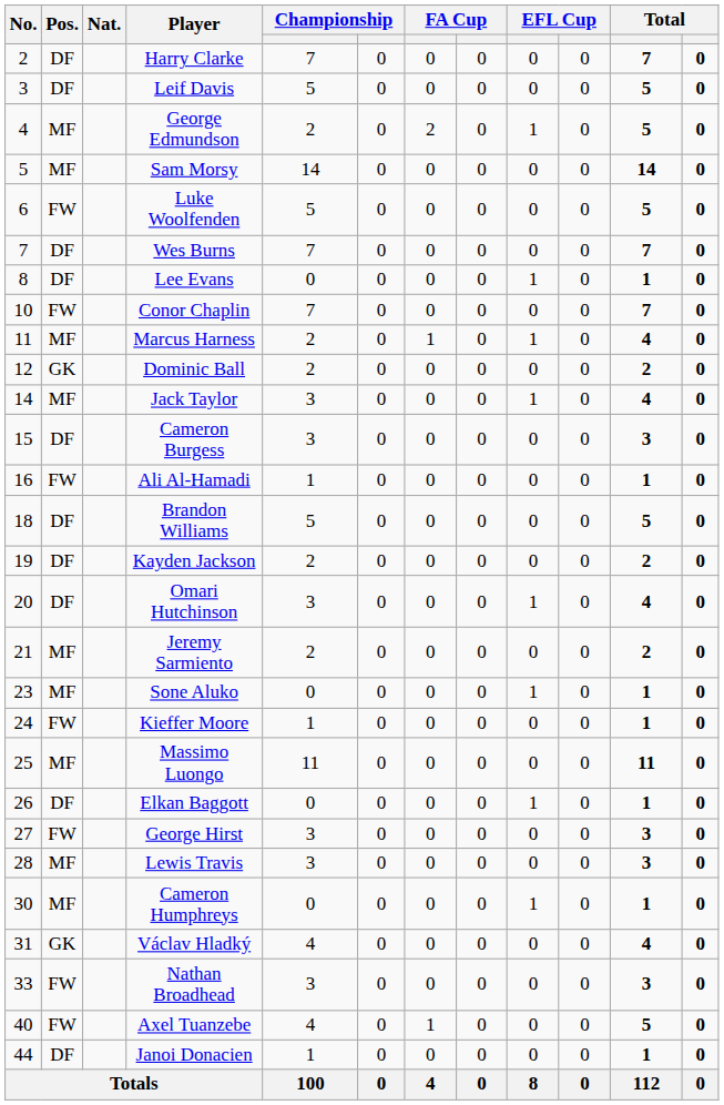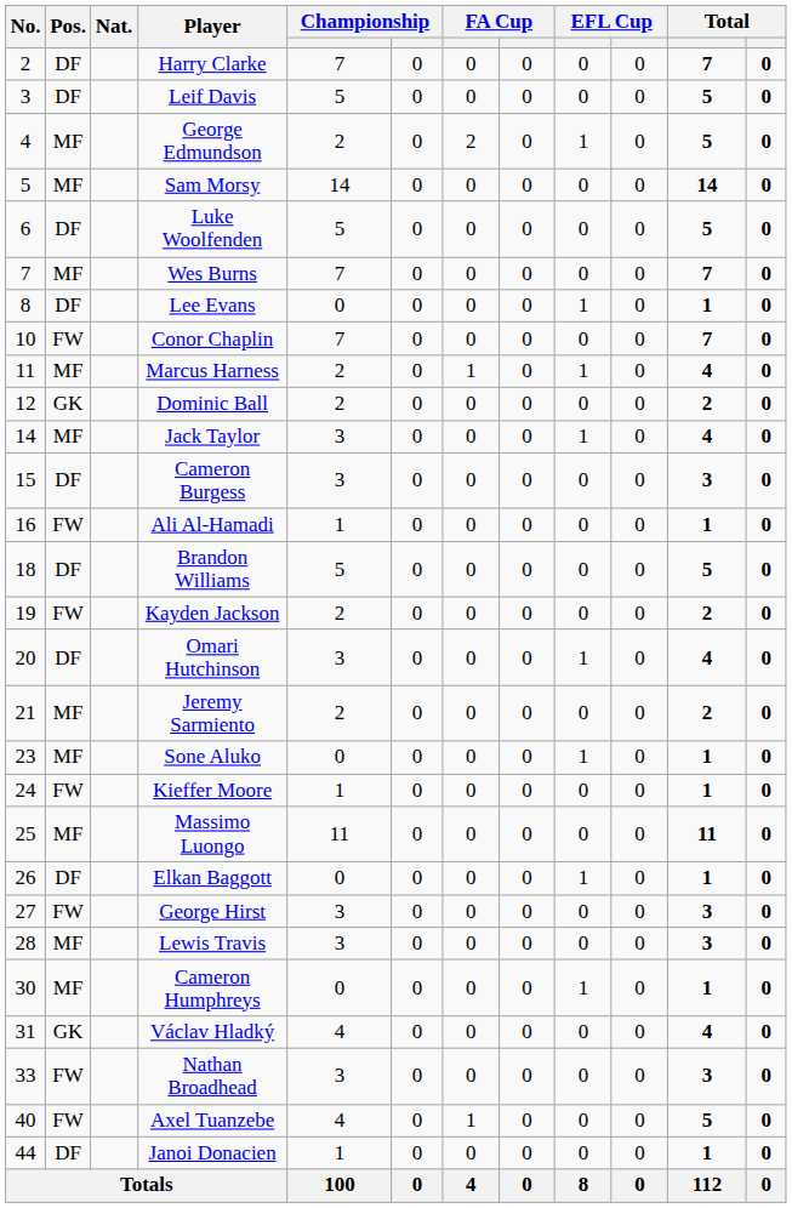 <table class="wikitable sortable" style="text-align: center;">
 <tr>
 <th rowspan="2">No.</th>
 <th rowspan="2">Pos.</th>
 <th rowspan="2">Nat.</th>
 <th rowspan="2">Player</th>
 <th colspan="2" width=125><a href='#'>Championship</a></th>
 <th colspan="2" width=125><a href='#'>FA Cup</a></th>
 <th colspan="2" width=125><a href='#'>EFL Cup</a></th>
 <th colspan="2" width=125>Total</th>
 </tr>
 <tr>
 <th></th>
 <th></th>
 <th></th>
 <th></th>
 <th></th>
 <th></th>
 <th></th>
 <th></th>
 </tr>
 <tr>
 <td>2</td>
 <td>DF</td>
 <td align="left"></td>
 <td><a href='#'>Harry Clarke</a></td>
 <td>7</td>
 <td>0</td>
 <td>0</td>
 <td>0</td>
 <td>0</td>
 <td>0</td>
 <td><strong>7</strong></td>
 <td><strong>0</strong></td>
 </tr>
 <tr>
 <td>3</td>
 <td>DF</td>
 <td align="left"></td>
 <td><a href='#'>Leif Davis</a></td>
 <td>5</td>
 <td>0</td>
 <td>0</td>
 <td>0</td>
 <td>0</td>
 <td>0</td>
 <td><strong>5</strong></td>
 <td><strong>0</strong></td>
 </tr>
 <tr>
 <td>4</td>
 <td>MF</td>
 <td align="left"></td>
 <td><a href='#'>George Edmundson</a></td>
 <td>2</td>
 <td>0</td>
 <td>2</td>
 <td>0</td>
 <td>1</td>
 <td>0</td>
 <td><strong>5</strong></td>
 <td><strong>0</strong></td>
 </tr>
 <tr>
 <td>5</td>
 <td>MF</td>
 <td align="left"></td>
 <td><a href='#'>Sam Morsy</a></td>
 <td>14</td>
 <td>0</td>
 <td>0</td>
 <td>0</td>
 <td>0</td>
 <td>0</td>
 <td><strong>14</strong></td>
 <td><strong>0</strong></td>
 </tr>
 <tr>
 <td>6</td>
-<td>FW</td>
+<td>DF</td>
 <td align="left"></td>
 <td><a href='#'>Luke Woolfenden</a></td>
 <td>5</td>
 <td>0</td>
 <td>0</td>
 <td>0</td>
 <td>0</td>
 <td>0</td>
 <td><strong>5</strong></td>
 <td><strong>0</strong></td>
 </tr>
 <tr>
 <td>7</td>
-<td>DF</td>
+<td>MF</td>
 <td align="left"></td>
 <td><a href='#'>Wes Burns</a></td>
 <td>7</td>
 <td>0</td>
 <td>0</td>
 <td>0</td>
 <td>0</td>
 <td>0</td>
 <td><strong>7</strong></td>
 <td><strong>0</strong></td>
 </tr>
 <tr>
 <td>8</td>
 <td>DF</td>
 <td align="left"></td>
 <td><a href='#'>Lee Evans</a></td>
 <td>0</td>
 <td>0</td>
 <td>0</td>
 <td>0</td>
 <td>1</td>
 <td>0</td>
 <td><strong>1</strong></td>
 <td><strong>0</strong></td>
 </tr>
 <tr>
 <td>10</td>
 <td>FW</td>
 <td align="left"></td>
 <td><a href='#'>Conor Chaplin</a></td>
 <td>7</td>
 <td>0</td>
 <td>0</td>
 <td>0</td>
 <td>0</td>
 <td>0</td>
 <td><strong>7</strong></td>
 <td><strong>0</strong></td>
 </tr>
 <tr>
 <td>11</td>
 <td>MF</td>
 <td align="left"></td>
 <td><a href='#'>Marcus Harness</a></td>
 <td>2</td>
 <td>0</td>
 <td>1</td>
 <td>0</td>
 <td>1</td>
 <td>0</td>
 <td><strong>4</strong></td>
 <td><strong>0</strong></td>
 </tr>
 <tr>
 <td>12</td>
 <td>GK</td>
 <td align="left"></td>
 <td><a href='#'>Dominic Ball</a></td>
 <td>2</td>
 <td>0</td>
 <td>0</td>
 <td>0</td>
 <td>0</td>
 <td>0</td>
 <td><strong>2</strong></td>
 <td><strong>0</strong></td>
 </tr>
 <tr>
 <td>14</td>
 <td>MF</td>
 <td align="left"></td>
 <td><a href='#'>Jack Taylor</a></td>
 <td>3</td>
 <td>0</td>
 <td>0</td>
 <td>0</td>
 <td>1</td>
 <td>0</td>
 <td><strong>4</strong></td>
 <td><strong>0</strong></td>
 </tr>
 <tr>
 <td>15</td>
 <td>DF</td>
 <td align="left"></td>
 <td><a href='#'>Cameron Burgess</a></td>
 <td>3</td>
 <td>0</td>
 <td>0</td>
 <td>0</td>
 <td>0</td>
 <td>0</td>
 <td><strong>3</strong></td>
 <td><strong>0</strong></td>
 </tr>
 <tr>
 <td>16</td>
 <td>FW</td>
 <td align="left"></td>
 <td><a href='#'>Ali Al-Hamadi</a></td>
 <td>1</td>
 <td>0</td>
 <td>0</td>
 <td>0</td>
 <td>0</td>
 <td>0</td>
 <td><strong>1</strong></td>
 <td><strong>0</strong></td>
 </tr>
 <tr>
 <td>18</td>
 <td>DF</td>
 <td align="left"></td>
 <td><a href='#'>Brandon Williams</a></td>
 <td>5</td>
 <td>0</td>
 <td>0</td>
 <td>0</td>
 <td>0</td>
 <td>0</td>
 <td><strong>5</strong></td>
 <td><strong>0</strong></td>
 </tr>
 <tr>
 <td>19</td>
-<td>DF</td>
+<td>FW</td>
 <td align="left"></td>
 <td><a href='#'>Kayden Jackson</a></td>
 <td>2</td>
 <td>0</td>
 <td>0</td>
 <td>0</td>
 <td>0</td>
 <td>0</td>
 <td><strong>2</strong></td>
 <td><strong>0</strong></td>
 </tr>
 <tr>
 <td>20</td>
 <td>DF</td>
 <td align="left"></td>
 <td><a href='#'>Omari Hutchinson</a></td>
 <td>3</td>
 <td>0</td>
 <td>0</td>
 <td>0</td>
 <td>1</td>
 <td>0</td>
 <td><strong>4</strong></td>
 <td><strong>0</strong></td>
 </tr>
 <tr>
 <td>21</td>
 <td>MF</td>
 <td align="left"></td>
 <td><a href='#'>Jeremy Sarmiento</a></td>
 <td>2</td>
 <td>0</td>
 <td>0</td>
 <td>0</td>
 <td>0</td>
 <td>0</td>
 <td><strong>2</strong></td>
 <td><strong>0</strong></td>
 </tr>
 <tr>
 <td>23</td>
 <td>MF</td>
 <td align="left"></td>
 <td><a href='#'>Sone Aluko</a></td>
 <td>0</td>
 <td>0</td>
 <td>0</td>
 <td>0</td>
 <td>1</td>
 <td>0</td>
 <td><strong>1</strong></td>
 <td><strong>0</strong></td>
 </tr>
 <tr>
 <td>24</td>
 <td>FW</td>
 <td align="left"></td>
 <td><a href='#'>Kieffer Moore</a></td>
 <td>1</td>
 <td>0</td>
 <td>0</td>
 <td>0</td>
 <td>0</td>
 <td>0</td>
 <td><strong>1</strong></td>
 <td><strong>0</strong></td>
 </tr>
 <tr>
 <td>25</td>
 <td>MF</td>
 <td align="left"></td>
 <td><a href='#'>Massimo Luongo</a></td>
 <td>11</td>
 <td>0</td>
 <td>0</td>
 <td>0</td>
 <td>0</td>
 <td>0</td>
 <td><strong>11</strong></td>
 <td><strong>0</strong></td>
 </tr>
 <tr>
 <td>26</td>
 <td>DF</td>
 <td align="left"></td>
 <td><a href='#'>Elkan Baggott</a></td>
 <td>0</td>
 <td>0</td>
 <td>0</td>
 <td>0</td>
 <td>1</td>
 <td>0</td>
 <td><strong>1</strong></td>
 <td><strong>0</strong></td>
 </tr>
 <tr>
 <td>27</td>
 <td>FW</td>
 <td align="left"></td>
 <td><a href='#'>George Hirst</a></td>
 <td>3</td>
 <td>0</td>
 <td>0</td>
 <td>0</td>
 <td>0</td>
 <td>0</td>
 <td><strong>3</strong></td>
 <td><strong>0</strong></td>
 </tr>
 <tr>
 <td>28</td>
 <td>MF</td>
 <td align="left"></td>
 <td><a href='#'>Lewis Travis</a></td>
 <td>3</td>
 <td>0</td>
 <td>0</td>
 <td>0</td>
 <td>0</td>
 <td>0</td>
 <td><strong>3</strong></td>
 <td><strong>0</strong></td>
 </tr>
 <tr>
 <td>30</td>
 <td>MF</td>
 <td align="left"></td>
 <td><a href='#'>Cameron Humphreys</a></td>
 <td>0</td>
 <td>0</td>
 <td>0</td>
 <td>0</td>
 <td>1</td>
 <td>0</td>
 <td><strong>1</strong></td>
 <td><strong>0</strong></td>
 </tr>
 <tr>
 <td>31</td>
 <td>GK</td>
 <td align="left"></td>
 <td><a href='#'>Václav Hladký</a></td>
 <td>4</td>
 <td>0</td>
 <td>0</td>
 <td>0</td>
 <td>0</td>
 <td>0</td>
 <td><strong>4</strong></td>
 <td><strong>0</strong></td>
 </tr>
 <tr>
 <td>33</td>
 <td>FW</td>
 <td align="left"></td>
 <td><a href='#'>Nathan Broadhead</a></td>
 <td>3</td>
 <td>0</td>
 <td>0</td>
 <td>0</td>
 <td>0</td>
 <td>0</td>
 <td><strong>3</strong></td>
 <td><strong>0</strong></td>
 </tr>
 <tr>
 <td>40</td>
 <td>FW</td>
 <td align="left"></td>
 <td><a href='#'>Axel Tuanzebe</a></td>
 <td>4</td>
 <td>0</td>
 <td>1</td>
 <td>0</td>
 <td>0</td>
 <td>0</td>
 <td><strong>5</strong></td>
 <td><strong>0</strong></td>
 </tr>
 <tr>
 <td>44</td>
 <td>DF</td>
 <td align="left"></td>
 <td><a href='#'>Janoi Donacien</a></td>
 <td>1</td>
 <td>0</td>
 <td>0</td>
 <td>0</td>
 <td>0</td>
 <td>0</td>
 <td><strong>1</strong></td>
 <td><strong>0</strong></td>
 </tr>
 <tr>
 <th colspan=4><strong>Totals</strong></th>
 <th><strong>100</strong></th>
 <th><strong>0</strong></th>
 <th><strong>4</strong></th>
 <th><strong>0</strong></th>
 <th><strong>8</strong></th>
 <th><strong>0</strong></th>
 <th><strong>112</strong></th>
 <th><strong>0</strong></th>
 </tr>
 </table>
